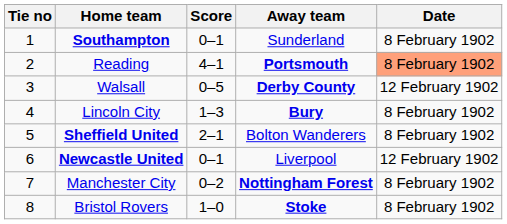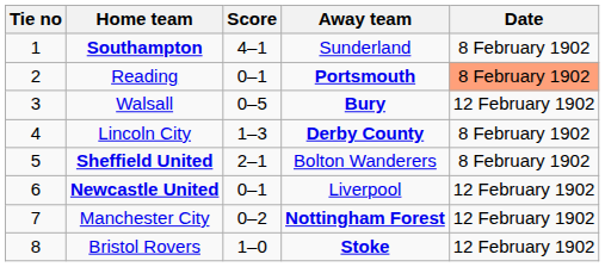 <table class="wikitable" style="text-align: center">
 <tr>
 <th>Tie no</th>
 <th>Home team</th>
 <th>Score</th>
 <th>Away team</th>
 <th>Date</th>
 </tr>
 <tr>
 <td>1</td>
 <td><strong><a href='#'>Southampton</a></strong></td>
-<td>0–1</td>
+<td>4–1</td>
 <td><a href='#'>Sunderland</a></td>
 <td>8 February 1902</td>
 </tr>
 <tr>
 <td>2</td>
 <td><a href='#'>Reading</a></td>
-<td>4–1</td>
+<td>0–1</td>
 <td><strong><a href='#'>Portsmouth</a></strong></td>
 <td style="background: lightsalmon;">8 February 1902</td>
 </tr>
 <tr>
 <td>3</td>
 <td><a href='#'>Walsall</a></td>
 <td>0–5</td>
-<td><strong><a href='#'>Derby County</a></strong></td>
+<td><strong><a href='#'>Bury</a></strong></td>
 <td>12 February 1902</td>
 </tr>
 <tr>
 <td>4</td>
 <td><a href='#'>Lincoln City</a></td>
 <td>1–3</td>
-<td><strong><a href='#'>Bury</a></strong></td>
+<td><strong><a href='#'>Derby County</a></strong></td>
 <td>8 February 1902</td>
 </tr>
 <tr>
 <td>5</td>
 <td><strong><a href='#'>Sheffield United</a></strong></td>
 <td>2–1</td>
 <td><a href='#'>Bolton Wanderers</a></td>
 <td>8 February 1902</td>
 </tr>
 <tr>
 <td>6</td>
 <td><strong><a href='#'>Newcastle United</a></strong></td>
 <td>0–1</td>
 <td><a href='#'>Liverpool</a></td>
 <td>12 February 1902</td>
 </tr>
 <tr>
 <td>7</td>
 <td><a href='#'>Manchester City</a></td>
 <td>0–2</td>
 <td><strong><a href='#'>Nottingham Forest</a></strong></td>
-<td>8 February 1902</td>
+<td>12 February 1902</td>
 </tr>
 <tr>
 <td>8</td>
 <td><a href='#'>Bristol Rovers</a></td>
 <td>1–0</td>
 <td><strong><a href='#'>Stoke</a></strong></td>
-<td>8 February 1902</td>
+<td>12 February 1902</td>
 </tr>
 </table>
